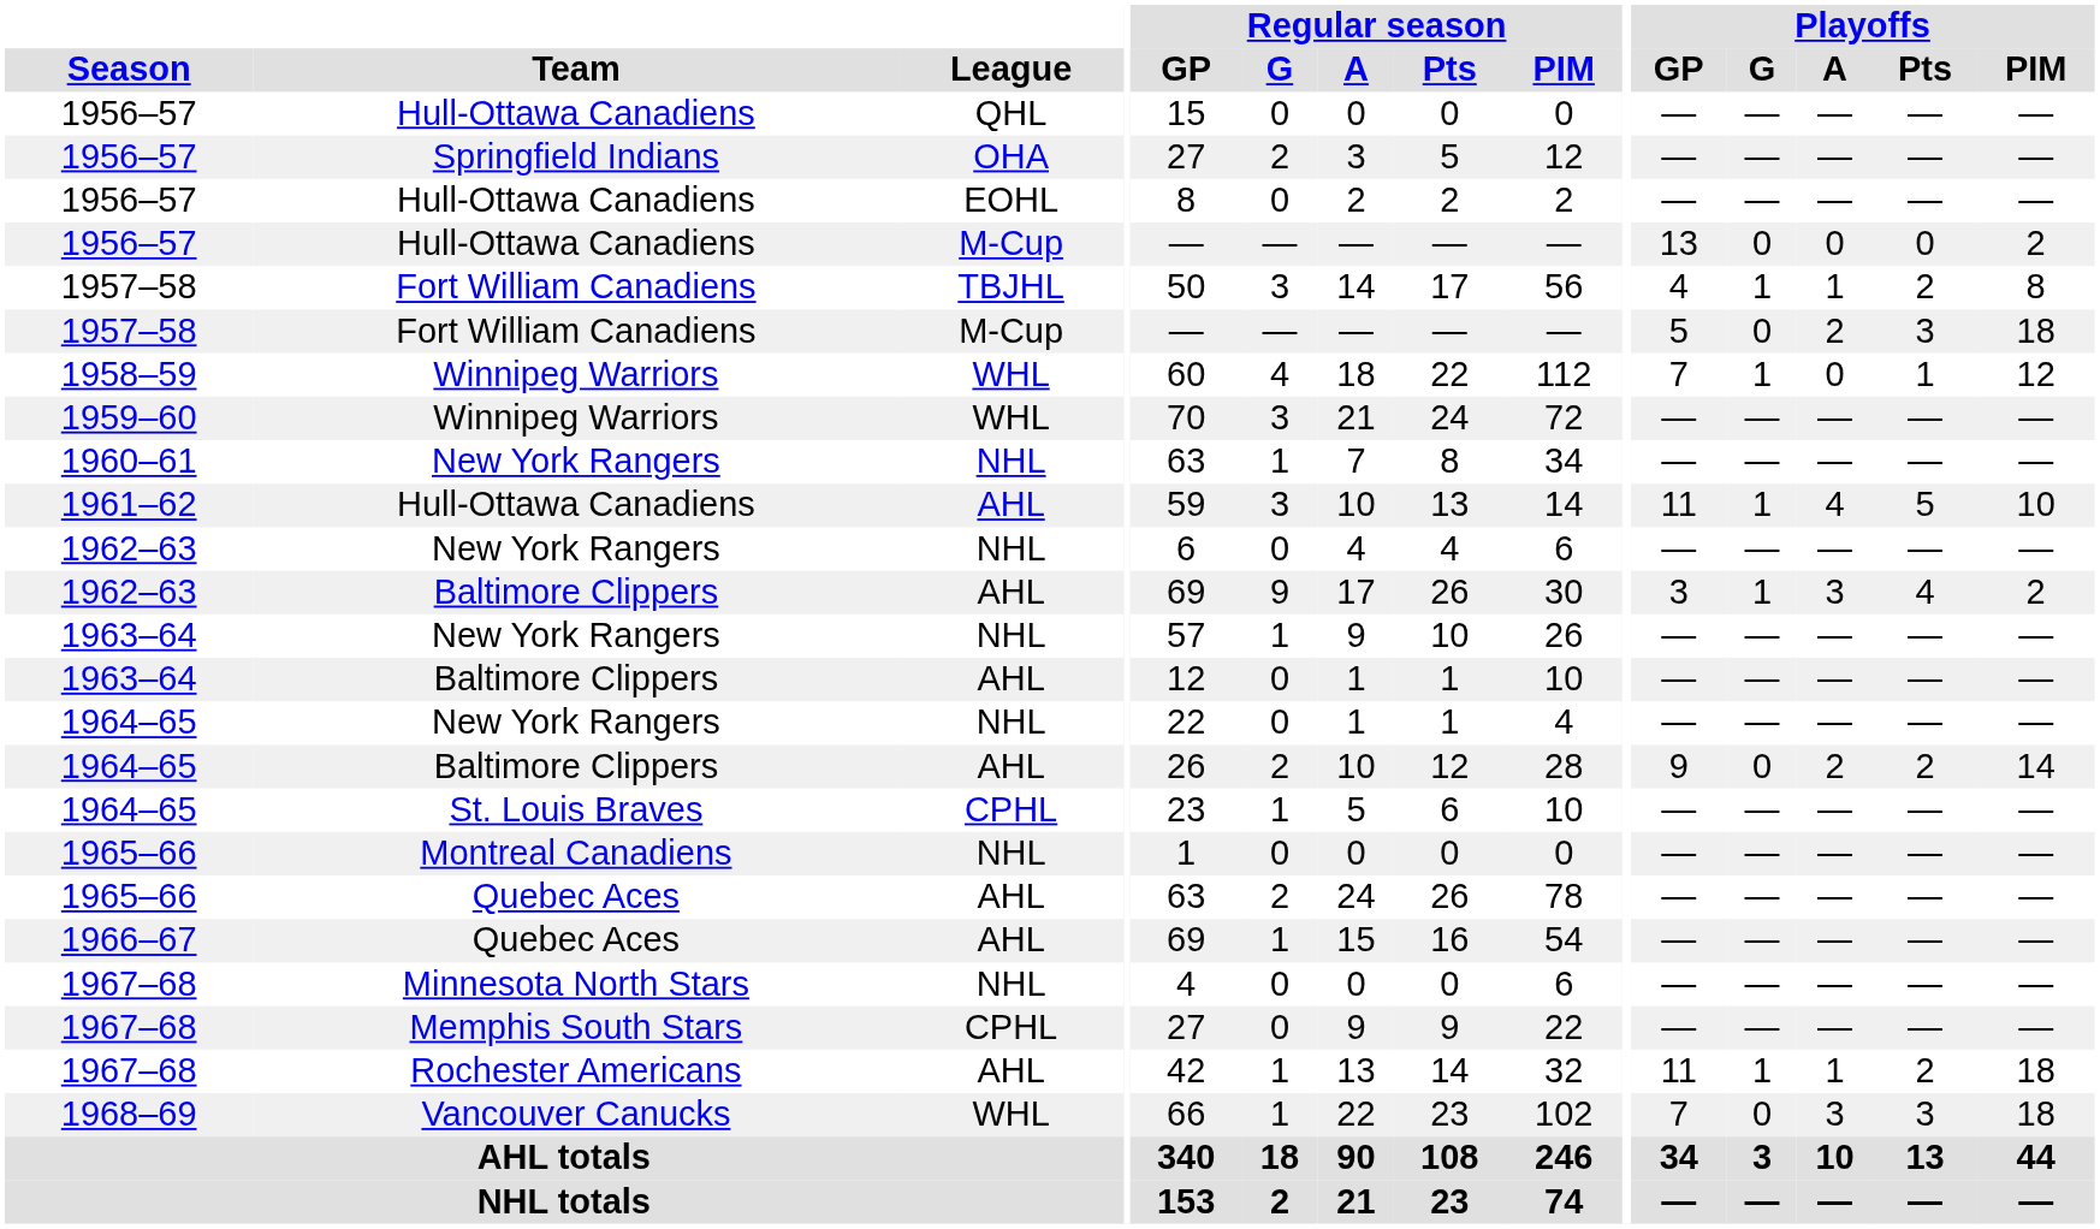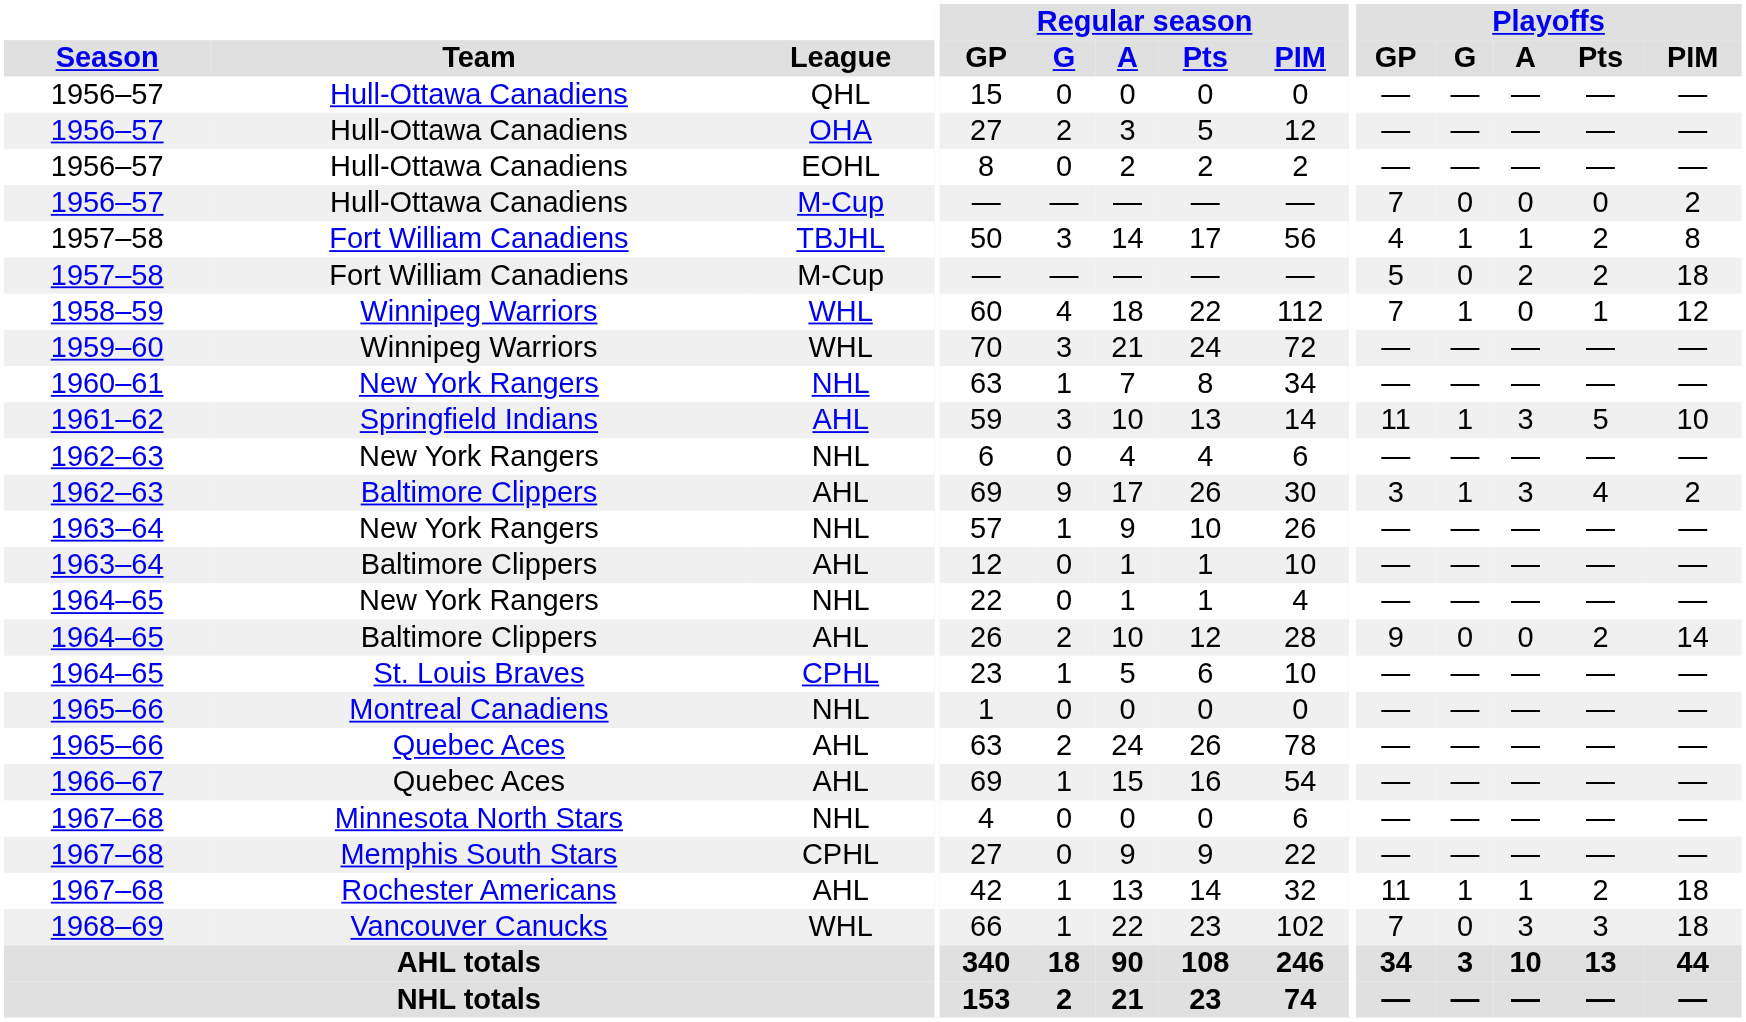 <table border="0" cellpadding="1" cellspacing="0" style="text-align:center; width:60em">
 <tr bgcolor="#e0e0e0">
 <th colspan="3" bgcolor="#ffffff"></th>
 <th rowspan="100" bgcolor="#ffffff"></th>
 <th colspan="5"><a href='#'>Regular season</a></th>
 <th rowspan="100" bgcolor="#ffffff"></th>
 <th colspan="5"><a href='#'>Playoffs</a></th>
 </tr>
 <tr bgcolor="#e0e0e0">
 <th><a href='#'>Season</a></th>
 <th>Team</th>
 <th>League</th>
 <th>GP</th>
 <th><a href='#'>G</a></th>
 <th><a href='#'>A</a></th>
 <th><a href='#'>Pts</a></th>
 <th><a href='#'>PIM</a></th>
 <th>GP</th>
 <th>G</th>
 <th>A</th>
 <th>Pts</th>
 <th>PIM</th>
 </tr>
 <tr>
 <td>1956–57</td>
 <td><a href='#'>Hull-Ottawa Canadiens</a></td>
 <td>QHL</td>
 <td>15</td>
 <td>0</td>
 <td>0</td>
 <td>0</td>
 <td>0</td>
 <td>—</td>
 <td>—</td>
 <td>—</td>
 <td>—</td>
 <td>—</td>
 </tr>
 <tr bgcolor="#f0f0f0">
 <td><a href='#'>1956–57</a></td>
-<td><a href='#'>Springfield Indians</a></td>
+<td>Hull-Ottawa Canadiens</td>
 <td><a href='#'>OHA</a></td>
 <td>27</td>
 <td>2</td>
 <td>3</td>
 <td>5</td>
 <td>12</td>
 <td>—</td>
 <td>—</td>
 <td>—</td>
 <td>—</td>
 <td>—</td>
 </tr>
 <tr>
 <td>1956–57</td>
 <td>Hull-Ottawa Canadiens</td>
 <td>EOHL</td>
 <td>8</td>
 <td>0</td>
 <td>2</td>
 <td>2</td>
 <td>2</td>
 <td>—</td>
 <td>—</td>
 <td>—</td>
 <td>—</td>
 <td>—</td>
 </tr>
 <tr bgcolor="#f0f0f0">
 <td><a href='#'>1956–57</a></td>
 <td>Hull-Ottawa Canadiens</td>
 <td><a href='#'>M-Cup</a></td>
 <td>—</td>
 <td>—</td>
 <td>—</td>
 <td>—</td>
 <td>—</td>
-<td>13</td>
+<td>7</td>
 <td>0</td>
 <td>0</td>
 <td>0</td>
 <td>2</td>
 </tr>
 <tr>
 <td>1957–58</td>
 <td><a href='#'>Fort William Canadiens</a></td>
 <td><a href='#'>TBJHL</a></td>
 <td>50</td>
 <td>3</td>
 <td>14</td>
 <td>17</td>
 <td>56</td>
 <td>4</td>
 <td>1</td>
 <td>1</td>
 <td>2</td>
 <td>8</td>
 </tr>
 <tr bgcolor="#f0f0f0">
 <td><a href='#'>1957–58</a></td>
 <td>Fort William Canadiens</td>
 <td>M-Cup</td>
 <td>—</td>
 <td>—</td>
 <td>—</td>
 <td>—</td>
 <td>—</td>
 <td>5</td>
 <td>0</td>
 <td>2</td>
-<td>3</td>
+<td>2</td>
 <td>18</td>
 </tr>
 <tr>
 <td><a href='#'>1958–59</a></td>
 <td><a href='#'>Winnipeg Warriors</a></td>
 <td><a href='#'>WHL</a></td>
 <td>60</td>
 <td>4</td>
 <td>18</td>
 <td>22</td>
 <td>112</td>
 <td>7</td>
 <td>1</td>
 <td>0</td>
 <td>1</td>
 <td>12</td>
 </tr>
 <tr bgcolor="#f0f0f0">
 <td><a href='#'>1959–60</a></td>
 <td>Winnipeg Warriors</td>
 <td>WHL</td>
 <td>70</td>
 <td>3</td>
 <td>21</td>
 <td>24</td>
 <td>72</td>
 <td>—</td>
 <td>—</td>
 <td>—</td>
 <td>—</td>
 <td>—</td>
 </tr>
 <tr>
 <td><a href='#'>1960–61</a></td>
 <td><a href='#'>New York Rangers</a></td>
 <td><a href='#'>NHL</a></td>
 <td>63</td>
 <td>1</td>
 <td>7</td>
 <td>8</td>
 <td>34</td>
 <td>—</td>
 <td>—</td>
 <td>—</td>
 <td>—</td>
 <td>—</td>
 </tr>
 <tr bgcolor="#f0f0f0">
 <td><a href='#'>1961–62</a></td>
-<td>Hull-Ottawa Canadiens</td>
+<td><a href='#'>Springfield Indians</a></td>
 <td><a href='#'>AHL</a></td>
 <td>59</td>
 <td>3</td>
 <td>10</td>
 <td>13</td>
 <td>14</td>
 <td>11</td>
 <td>1</td>
-<td>4</td>
+<td>3</td>
 <td>5</td>
 <td>10</td>
 </tr>
 <tr>
 <td><a href='#'>1962–63</a></td>
 <td>New York Rangers</td>
 <td>NHL</td>
 <td>6</td>
 <td>0</td>
 <td>4</td>
 <td>4</td>
 <td>6</td>
 <td>—</td>
 <td>—</td>
 <td>—</td>
 <td>—</td>
 <td>—</td>
 </tr>
 <tr bgcolor="#f0f0f0">
 <td><a href='#'>1962–63</a></td>
 <td><a href='#'>Baltimore Clippers</a></td>
 <td>AHL</td>
 <td>69</td>
 <td>9</td>
 <td>17</td>
 <td>26</td>
 <td>30</td>
 <td>3</td>
 <td>1</td>
 <td>3</td>
 <td>4</td>
 <td>2</td>
 </tr>
 <tr>
 <td><a href='#'>1963–64</a></td>
 <td>New York Rangers</td>
 <td>NHL</td>
 <td>57</td>
 <td>1</td>
 <td>9</td>
 <td>10</td>
 <td>26</td>
 <td>—</td>
 <td>—</td>
 <td>—</td>
 <td>—</td>
 <td>—</td>
 </tr>
 <tr bgcolor="#f0f0f0">
 <td><a href='#'>1963–64</a></td>
 <td>Baltimore Clippers</td>
 <td>AHL</td>
 <td>12</td>
 <td>0</td>
 <td>1</td>
 <td>1</td>
 <td>10</td>
 <td>—</td>
 <td>—</td>
 <td>—</td>
 <td>—</td>
 <td>—</td>
 </tr>
 <tr>
 <td><a href='#'>1964–65</a></td>
 <td>New York Rangers</td>
 <td>NHL</td>
 <td>22</td>
 <td>0</td>
 <td>1</td>
 <td>1</td>
 <td>4</td>
 <td>—</td>
 <td>—</td>
 <td>—</td>
 <td>—</td>
 <td>—</td>
 </tr>
 <tr bgcolor="#f0f0f0">
 <td><a href='#'>1964–65</a></td>
 <td>Baltimore Clippers</td>
 <td>AHL</td>
 <td>26</td>
 <td>2</td>
 <td>10</td>
 <td>12</td>
 <td>28</td>
 <td>9</td>
 <td>0</td>
-<td>2</td>
+<td>0</td>
 <td>2</td>
 <td>14</td>
 </tr>
 <tr>
 <td><a href='#'>1964–65</a></td>
 <td><a href='#'>St. Louis Braves</a></td>
 <td><a href='#'>CPHL</a></td>
 <td>23</td>
 <td>1</td>
 <td>5</td>
 <td>6</td>
 <td>10</td>
 <td>—</td>
 <td>—</td>
 <td>—</td>
 <td>—</td>
 <td>—</td>
 </tr>
 <tr bgcolor="#f0f0f0">
 <td><a href='#'>1965–66</a></td>
 <td><a href='#'>Montreal Canadiens</a></td>
 <td>NHL</td>
 <td>1</td>
 <td>0</td>
 <td>0</td>
 <td>0</td>
 <td>0</td>
 <td>—</td>
 <td>—</td>
 <td>—</td>
 <td>—</td>
 <td>—</td>
 </tr>
 <tr>
 <td><a href='#'>1965–66</a></td>
 <td><a href='#'>Quebec Aces</a></td>
 <td>AHL</td>
 <td>63</td>
 <td>2</td>
 <td>24</td>
 <td>26</td>
 <td>78</td>
 <td>—</td>
 <td>—</td>
 <td>—</td>
 <td>—</td>
 <td>—</td>
 </tr>
 <tr bgcolor="#f0f0f0">
 <td><a href='#'>1966–67</a></td>
 <td>Quebec Aces</td>
 <td>AHL</td>
 <td>69</td>
 <td>1</td>
 <td>15</td>
 <td>16</td>
 <td>54</td>
 <td>—</td>
 <td>—</td>
 <td>—</td>
 <td>—</td>
 <td>—</td>
 </tr>
 <tr>
 <td><a href='#'>1967–68</a></td>
 <td><a href='#'>Minnesota North Stars</a></td>
 <td>NHL</td>
 <td>4</td>
 <td>0</td>
 <td>0</td>
 <td>0</td>
 <td>6</td>
 <td>—</td>
 <td>—</td>
 <td>—</td>
 <td>—</td>
 <td>—</td>
 </tr>
 <tr bgcolor="#f0f0f0">
 <td><a href='#'>1967–68</a></td>
 <td><a href='#'>Memphis South Stars</a></td>
 <td>CPHL</td>
 <td>27</td>
 <td>0</td>
 <td>9</td>
 <td>9</td>
 <td>22</td>
 <td>—</td>
 <td>—</td>
 <td>—</td>
 <td>—</td>
 <td>—</td>
 </tr>
 <tr>
 <td><a href='#'>1967–68</a></td>
 <td><a href='#'>Rochester Americans</a></td>
 <td>AHL</td>
 <td>42</td>
 <td>1</td>
 <td>13</td>
 <td>14</td>
 <td>32</td>
 <td>11</td>
 <td>1</td>
 <td>1</td>
 <td>2</td>
 <td>18</td>
 </tr>
 <tr bgcolor="#f0f0f0">
 <td><a href='#'>1968–69</a></td>
 <td><a href='#'>Vancouver Canucks</a></td>
 <td>WHL</td>
 <td>66</td>
 <td>1</td>
 <td>22</td>
 <td>23</td>
 <td>102</td>
 <td>7</td>
 <td>0</td>
 <td>3</td>
 <td>3</td>
 <td>18</td>
 </tr>
 <tr bgcolor="#e0e0e0">
 <th colspan="3">AHL totals</th>
 <th>340</th>
 <th>18</th>
 <th>90</th>
 <th>108</th>
 <th>246</th>
 <th>34</th>
 <th>3</th>
 <th>10</th>
 <th>13</th>
 <th>44</th>
 </tr>
 <tr bgcolor="#e0e0e0">
 <th colspan="3">NHL totals</th>
 <th>153</th>
 <th>2</th>
 <th>21</th>
 <th>23</th>
 <th>74</th>
 <th>—</th>
 <th>—</th>
 <th>—</th>
 <th>—</th>
 <th>—</th>
 </tr>
 </table>
